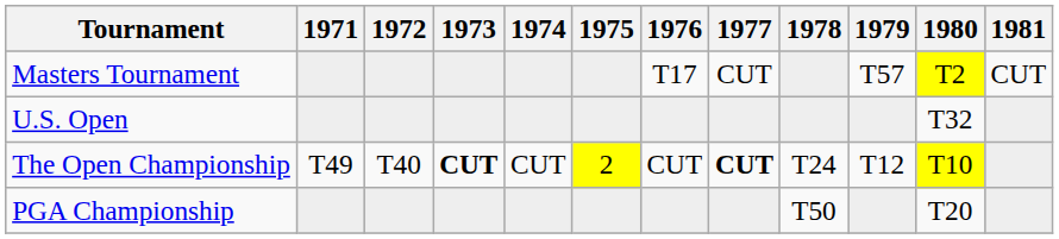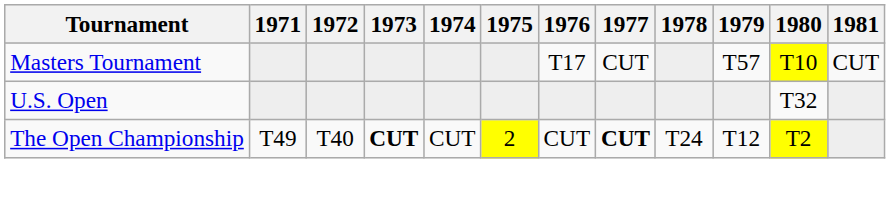 <table class="wikitable" style="font-size:95%;text-align:center;">
 <tr>
 <th>Tournament</th>
 <th>1971</th>
 <th>1972</th>
 <th>1973</th>
 <th>1974</th>
 <th>1975</th>
 <th>1976</th>
 <th>1977</th>
 <th>1978</th>
 <th>1979</th>
 <th>1980</th>
 <th>1981</th>
 </tr>
 <tr>
 <td align=left><a href='#'>Masters Tournament</a></td>
 <td style="background:#eeeeee;"></td>
 <td style="background:#eeeeee;"></td>
 <td style="background:#eeeeee;"></td>
 <td style="background:#eeeeee;"></td>
 <td style="background:#eeeeee;"></td>
 <td>T17</td>
 <td>CUT</td>
 <td style="background:#eeeeee;"></td>
 <td>T57</td>
-<td style="background:yellow;">T2</td>
+<td style="background:yellow;">T10</td>
 <td>CUT</td>
 </tr>
 <tr>
 <td align=left><a href='#'>U.S. Open</a></td>
 <td style="background:#eeeeee;"></td>
 <td style="background:#eeeeee;"></td>
 <td style="background:#eeeeee;"></td>
 <td style="background:#eeeeee;"></td>
 <td style="background:#eeeeee;"></td>
 <td style="background:#eeeeee;"></td>
 <td style="background:#eeeeee;"></td>
 <td style="background:#eeeeee;"></td>
 <td style="background:#eeeeee;"></td>
 <td>T32</td>
 <td style="background:#eeeeee;"></td>
 </tr>
 <tr>
 <td align=left><a href='#'>The Open Championship</a></td>
 <td>T49</td>
 <td>T40</td>
 <td><strong>CUT</strong></td>
 <td>CUT</td>
 <td style="background:yellow;">2</td>
 <td>CUT</td>
 <td><strong>CUT</strong></td>
 <td>T24</td>
 <td>T12</td>
-<td style="background:yellow;">T10</td>
-<td style="background:#eeeeee;"></td>
-</tr>
-<tr>
-<td align=left><a href='#'>PGA Championship</a></td>
-<td style="background:#eeeeee;"></td>
-<td style="background:#eeeeee;"></td>
-<td style="background:#eeeeee;"></td>
-<td style="background:#eeeeee;"></td>
-<td style="background:#eeeeee;"></td>
-<td style="background:#eeeeee;"></td>
-<td style="background:#eeeeee;"></td>
-<td>T50</td>
-<td style="background:#eeeeee;"></td>
-<td>T20</td>
+<td style="background:yellow;">T2</td>
 <td style="background:#eeeeee;"></td>
 </tr>
 </table>
